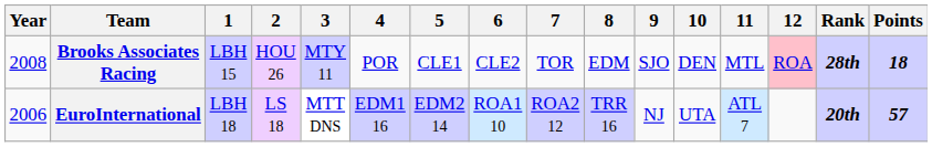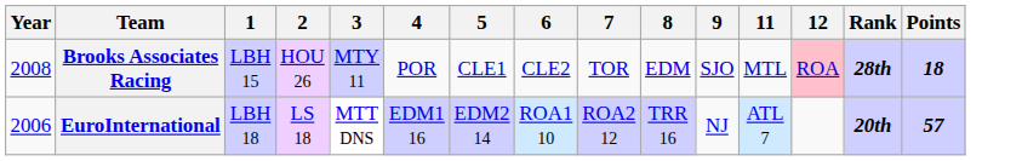 <table class="wikitable" style="text-align:center; font-size:95%">
 <tr>
 <th>Year</th>
 <th>Team</th>
 <th>1</th>
 <th>2</th>
 <th>3</th>
 <th>4</th>
 <th>5</th>
 <th>6</th>
 <th>7</th>
 <th>8</th>
 <th>9</th>
-<th>10</th>
 <th>11</th>
 <th>12</th>
 <th>Rank</th>
 <th>Points</th>
 </tr>
 <tr>
 <td><a href='#'>2008</a></td>
 <th><a href='#'>Brooks Associates Racing</a></th>
 <td style="background-color:#CFCFFF"><a href='#'>LBH</a><br><small>15</small></td>
 <td style="background-color:#EFCFFF"><a href='#'>HOU</a><br><small>26</small></td>
 <td style="background-color:#CFCFFF"><a href='#'>MTY</a><br><small>11</small></td>
 <td><a href='#'>POR</a></td>
 <td><a href='#'>CLE1</a></td>
 <td><a href='#'>CLE2</a></td>
 <td><a href='#'>TOR</a></td>
 <td><a href='#'>EDM</a></td>
 <td><a href='#'>SJO</a></td>
-<td><a href='#'>DEN</a></td>
 <td><a href='#'>MTL</a></td>
 <td style="background: pink;"><a href='#'>ROA</a></td>
 <td style="background-color:#CFCFFF"><strong><em>28th</em></strong></td>
 <td style="background-color:#CFCFFF"><strong><em>18</em></strong></td>
 </tr>
 <tr>
 <td><a href='#'>2006</a></td>
 <th><a href='#'>EuroInternational</a></th>
 <td style="background-color:#CFCFFF"><a href='#'>LBH</a><br><small>18</small></td>
 <td style="background-color:#EFCFFF"><a href='#'>LS</a><br><small>18</small></td>
 <td style="background-color:#FFFFFF"><a href='#'>MTT</a><br><small>DNS</small></td>
 <td style="background-color:#CFCFFF"><a href='#'>EDM1</a><br><small>16</small></td>
 <td style="background-color:#CFCFFF"><a href='#'>EDM2</a><br><small>14</small></td>
 <td style="background-color:#CFEAFF"><a href='#'>ROA1</a><br><small>10</small></td>
 <td style="background-color:#CFCFFF"><a href='#'>ROA2</a><br><small>12</small></td>
 <td style="background-color:#CFCFFF"><a href='#'>TRR</a><br><small>16</small></td>
 <td><a href='#'>NJ</a></td>
-<td><a href='#'>UTA</a></td>
 <td style="background-color:#CFEAFF"><a href='#'>ATL</a><br><small>7</small></td>
 <td></td>
 <td style="background-color:#CFCFFF"><strong><em>20th</em></strong></td>
 <td style="background-color:#CFCFFF"><strong><em>57</em></strong></td>
 </tr>
 </table>
